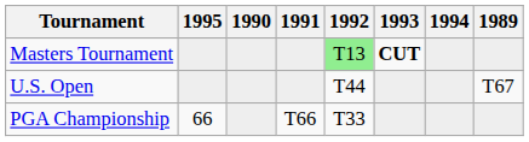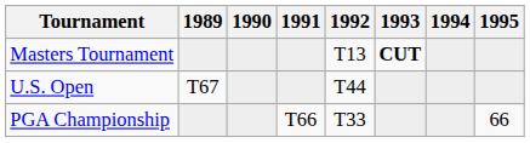 <table class="wikitable" style="font-size:95%;text-align:center;">
 <tr>
 <th>Tournament</th>
-<th>1995</th>
+<th>1989</th>
 <th>1990</th>
 <th>1991</th>
 <th>1992</th>
 <th>1993</th>
 <th>1994</th>
-<th>1989</th>
+<th>1995</th>
 </tr>
 <tr>
 <td align=left><a href='#'>Masters Tournament</a></td>
 <td style="background:#eeeeee;"></td>
 <td style="background:#eeeeee;"></td>
 <td style="background:#eeeeee;"></td>
-<td style="background: lightgreen;">T13</td>
+<td>T13</td>
 <td><strong>CUT</strong></td>
 <td style="background:#eeeeee;"></td>
 <td style="background:#eeeeee;"></td>
 </tr>
 <tr>
 <td align=left><a href='#'>U.S. Open</a></td>
-<td style="background:#eeeeee;"></td>
+<td>T67</td>
 <td style="background:#eeeeee;"></td>
 <td style="background:#eeeeee;"></td>
 <td>T44</td>
 <td style="background:#eeeeee;"></td>
 <td style="background:#eeeeee;"></td>
-<td>T67</td>
+<td style="background:#eeeeee;"></td>
 </tr>
 <tr>
 <td align=left><a href='#'>PGA Championship</a></td>
-<td>66</td>
+<td style="background:#eeeeee;"></td>
 <td style="background:#eeeeee;"></td>
 <td>T66</td>
 <td>T33</td>
 <td style="background:#eeeeee;"></td>
 <td style="background:#eeeeee;"></td>
-<td style="background:#eeeeee;"></td>
+<td>66</td>
 </tr>
 </table>
